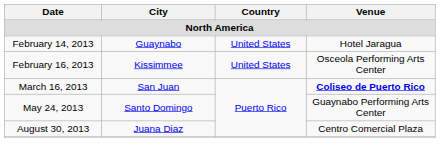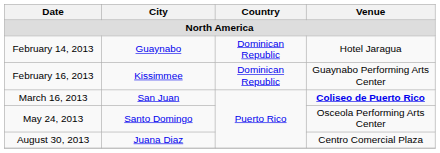 <table class="wikitable">
 <tr>
 <th width="150" rowspan="1">Date</th>
 <th width="175" rowspan="1">City</th>
 <th width="140" rowspan="1">Country</th>
 <th width="200" rowspan="1">Venue</th>
 </tr>
 <tr bgcolor="#DDDDDD">
 <td colspan=8 align=center><strong>North America</strong></td>
 </tr>
 <tr>
 <td align="center">February 14, 2013</td>
 <td align="center"><a href='#'>Guaynabo</a></td>
-<td align="center"><a href='#'>United States</a></td>
+<td align="center"><a href='#'>Dominican Republic</a></td>
 <td align="center">Hotel Jaragua</td>
 </tr>
 <tr>
 <td align="center">February 16, 2013</td>
 <td align="center"><a href='#'>Kissimmee</a></td>
-<td align="center"><a href='#'>United States</a></td>
-<td align="center">Osceola Performing Arts Center</td>
+<td align="center"><a href='#'>Dominican Republic</a></td>
+<td align="center">Guaynabo Performing Arts Center</td>
 </tr>
 <tr>
 <td align="center">March 16, 2013</td>
 <td align="center"><a href='#'>San Juan</a></td>
 <td align="center" rowspan="3"><a href='#'>Puerto Rico</a></td>
 <td align="center"><strong><a href='#'>Coliseo de Puerto Rico</a></strong></td>
 </tr>
 <tr>
 <td align="center">May 24, 2013</td>
 <td align="center"><a href='#'>Santo Domingo</a></td>
-<td align="center">Guaynabo Performing Arts Center</td>
+<td align="center">Osceola Performing Arts Center</td>
 </tr>
 <tr>
 <td align="center">August 30, 2013</td>
 <td align="center"><a href='#'>Juana Diaz</a></td>
 <td align="center">Centro Comercial Plaza</td>
 </tr>
 <tr>
 </tr>
 </table>
